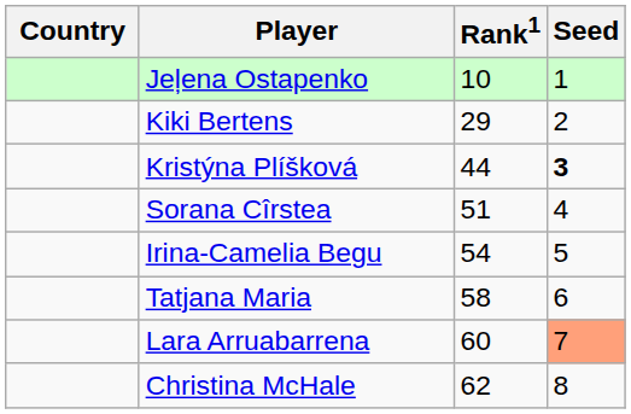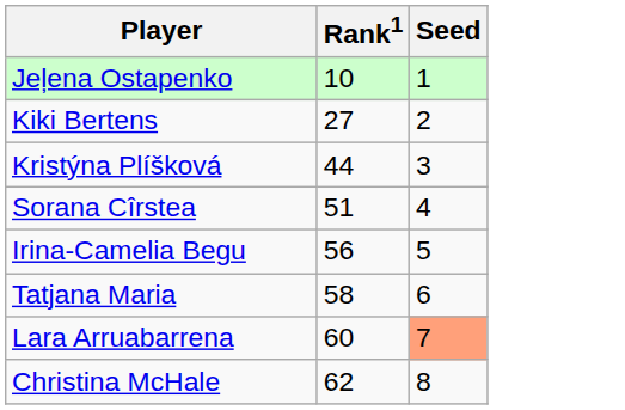 <table class="sortable wikitable">
 <tr>
-<th width="70">Country</th>
 <th width="175">Player</th>
 <th>Rank<sup>1</sup></th>
 <th>Seed</th>
 </tr>
 <tr style="background:#cfc;">
-<td></td>
 <td><a href='#'>Jeļena Ostapenko</a></td>
 <td>10</td>
 <td>1</td>
 </tr>
 <tr>
-<td></td>
 <td><a href='#'>Kiki Bertens</a></td>
-<td>29</td>
+<td>27</td>
 <td>2</td>
 </tr>
 <tr>
-<td></td>
 <td><a href='#'>Kristýna Plíšková</a></td>
 <td>44</td>
-<td><strong>3</strong></td>
+<td>3</td>
 </tr>
 <tr>
-<td></td>
 <td><a href='#'>Sorana Cîrstea</a></td>
 <td>51</td>
 <td>4</td>
 </tr>
 <tr>
-<td></td>
 <td><a href='#'>Irina-Camelia Begu</a></td>
-<td>54</td>
+<td>56</td>
 <td>5</td>
 </tr>
 <tr>
-<td></td>
 <td><a href='#'>Tatjana Maria</a></td>
 <td>58</td>
 <td>6</td>
 </tr>
 <tr>
-<td></td>
 <td><a href='#'>Lara Arruabarrena</a></td>
 <td>60</td>
 <td style="background: lightsalmon;">7</td>
 </tr>
 <tr>
-<td></td>
 <td><a href='#'>Christina McHale</a></td>
 <td>62</td>
 <td>8</td>
 </tr>
 </table>
